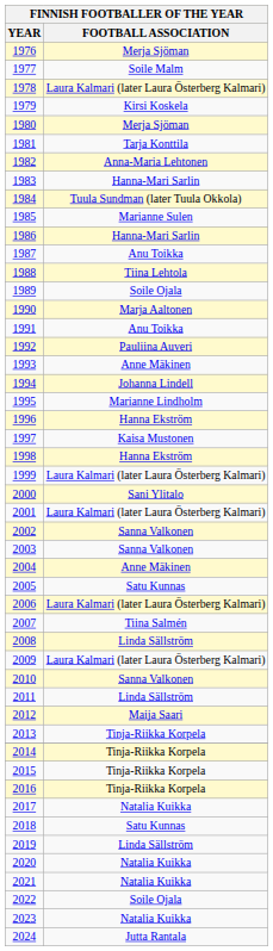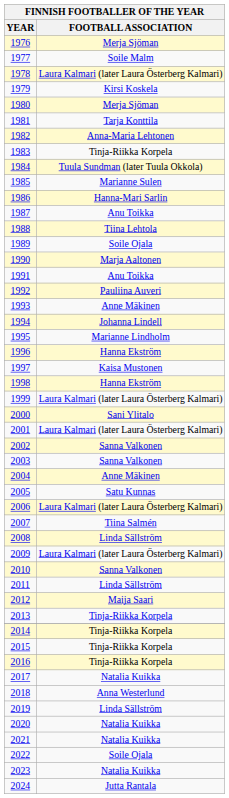 <table class="wikitable" style="text-align:center;font-size:100%;">
 <tr style="background:beige">
 <th colspan="4"> FINNISH FOOTBALLER OF THE YEAR </th>
 </tr>
 <tr style="background:beige">
 <th>YEAR</th>
 <th>FOOTBALL ASSOCIATION</th>
 </tr>
 <tr style="background:lemonchiffon">
 <td align="center"><a href='#'>1976</a></td>
 <td><a href='#'>Merja Sjöman</a></td>
 </tr>
 <tr>
 <td align="center"><a href='#'>1977</a></td>
 <td><a href='#'>Soile Malm</a></td>
 </tr>
 <tr style="background:lemonchiffon">
 <td align="center"><a href='#'>1978</a></td>
 <td><a href='#'>Laura Kalmari</a> (later Laura Österberg Kalmari)</td>
 </tr>
 <tr>
 <td align="center"><a href='#'>1979</a></td>
 <td><a href='#'>Kirsi Koskela</a></td>
 </tr>
 <tr style="background:lemonchiffon">
 <td align="center"><a href='#'>1980</a></td>
 <td><a href='#'>Merja Sjöman</a></td>
 </tr>
 <tr>
 <td align="center"><a href='#'>1981</a></td>
 <td><a href='#'>Tarja Konttila</a></td>
 </tr>
 <tr style="background:lemonchiffon">
 <td align="center"><a href='#'>1982</a></td>
 <td><a href='#'>Anna-Maria Lehtonen</a></td>
 </tr>
 <tr>
 <td align="center"><a href='#'>1983</a></td>
-<td><a href='#'>Hanna-Mari Sarlin</a></td>
+<td>Tinja-Riikka Korpela</td>
 </tr>
 <tr style="background:lemonchiffon">
 <td align="center"><a href='#'>1984</a></td>
 <td><a href='#'>Tuula Sundman</a> (later Tuula Okkola)</td>
 </tr>
 <tr>
 <td align="center"><a href='#'>1985</a></td>
 <td><a href='#'>Marianne Sulen</a></td>
 </tr>
 <tr style="background:lemonchiffon">
 <td align="center"><a href='#'>1986</a></td>
 <td><a href='#'>Hanna-Mari Sarlin</a></td>
 </tr>
 <tr>
 <td align="center"><a href='#'>1987</a></td>
 <td><a href='#'>Anu Toikka</a></td>
 </tr>
 <tr style="background:lemonchiffon">
 <td align="center"><a href='#'>1988</a></td>
 <td><a href='#'>Tiina Lehtola</a></td>
 </tr>
 <tr>
 <td align="center"><a href='#'>1989</a></td>
 <td><a href='#'>Soile Ojala</a></td>
 </tr>
 <tr style="background:lemonchiffon">
 <td align="center"><a href='#'>1990</a></td>
 <td><a href='#'>Marja Aaltonen</a></td>
 </tr>
 <tr>
 <td align="center"><a href='#'>1991</a></td>
 <td><a href='#'>Anu Toikka</a></td>
 </tr>
 <tr style="background:lemonchiffon">
 <td align="center"><a href='#'>1992</a></td>
 <td><a href='#'>Pauliina Auveri</a></td>
 </tr>
 <tr>
 <td align="center"><a href='#'>1993</a></td>
 <td><a href='#'>Anne Mäkinen</a></td>
 </tr>
 <tr style="background:lemonchiffon">
 <td align="center"><a href='#'>1994</a></td>
 <td><a href='#'>Johanna Lindell</a></td>
 </tr>
 <tr>
 <td align="center"><a href='#'>1995</a></td>
 <td><a href='#'>Marianne Lindholm</a></td>
 </tr>
 <tr style="background:lemonchiffon">
 <td align="center"><a href='#'>1996</a></td>
 <td><a href='#'>Hanna Ekström</a></td>
 </tr>
 <tr>
 <td align="center"><a href='#'>1997</a></td>
 <td><a href='#'>Kaisa Mustonen</a></td>
 </tr>
 <tr style="background:lemonchiffon">
 <td align="center"><a href='#'>1998</a></td>
 <td><a href='#'>Hanna Ekström</a></td>
 </tr>
 <tr>
 <td align="center"><a href='#'>1999</a></td>
 <td><a href='#'>Laura Kalmari</a> (later Laura Österberg Kalmari)</td>
 </tr>
 <tr style="background:lemonchiffon">
 <td align="center"><a href='#'>2000</a></td>
 <td><a href='#'>Sani Ylitalo</a></td>
 </tr>
 <tr>
 <td align="center"><a href='#'>2001</a></td>
 <td><a href='#'>Laura Kalmari</a> (later Laura Österberg Kalmari)</td>
 </tr>
 <tr style="background:lemonchiffon">
 <td align="center"><a href='#'>2002</a></td>
 <td><a href='#'>Sanna Valkonen</a></td>
 </tr>
 <tr>
 <td align="center"><a href='#'>2003</a></td>
 <td><a href='#'>Sanna Valkonen</a></td>
 </tr>
 <tr style="background:lemonchiffon">
 <td align="center"><a href='#'>2004</a></td>
 <td><a href='#'>Anne Mäkinen</a></td>
 </tr>
 <tr>
 <td align="center"><a href='#'>2005</a></td>
 <td><a href='#'>Satu Kunnas</a></td>
 </tr>
 <tr style="background:lemonchiffon">
 <td align="center"><a href='#'>2006</a></td>
 <td><a href='#'>Laura Kalmari</a> (later Laura Österberg Kalmari)</td>
 </tr>
 <tr>
 <td align="center"><a href='#'>2007</a></td>
 <td><a href='#'>Tiina Salmén</a></td>
 </tr>
 <tr style="background:lemonchiffon">
 <td align="center"><a href='#'>2008</a></td>
 <td><a href='#'>Linda Sällström</a></td>
 </tr>
 <tr>
 <td align="center"><a href='#'>2009</a></td>
 <td><a href='#'>Laura Kalmari</a> (later Laura Österberg Kalmari)</td>
 </tr>
 <tr style="background:lemonchiffon">
 <td align="center"><a href='#'>2010</a></td>
 <td><a href='#'>Sanna Valkonen</a></td>
 </tr>
 <tr>
 <td align="center"><a href='#'>2011</a></td>
 <td><a href='#'>Linda Sällström</a></td>
 </tr>
 <tr style="background:lemonchiffon">
 <td align="center"><a href='#'>2012</a></td>
 <td><a href='#'>Maija Saari</a></td>
 </tr>
 <tr>
 <td align="center"><a href='#'>2013</a></td>
 <td><a href='#'>Tinja-Riikka Korpela</a></td>
 </tr>
 <tr>
 </tr>
 <tr style="background:lemonchiffon">
 <td align="center"><a href='#'>2014</a></td>
 <td>Tinja-Riikka Korpela</td>
 </tr>
 <tr>
 <td align="center"><a href='#'>2015</a></td>
 <td>Tinja-Riikka Korpela</td>
 </tr>
 <tr style="background:lemonchiffon">
 <td align="center"><a href='#'>2016</a></td>
 <td>Tinja-Riikka Korpela</td>
 </tr>
 <tr>
 <td align="center"><a href='#'>2017</a></td>
 <td><a href='#'>Natalia Kuikka</a></td>
 </tr>
 <tr>
 <td align="center"><a href='#'>2018</a></td>
-<td><a href='#'>Satu Kunnas</a></td>
+<td><a href='#'>Anna Westerlund</a></td>
 </tr>
 <tr>
 <td align="center"><a href='#'>2019</a></td>
 <td><a href='#'>Linda Sällström</a></td>
 </tr>
 <tr>
 <td align="center"><a href='#'>2020</a></td>
 <td><a href='#'>Natalia Kuikka</a></td>
 </tr>
 <tr>
 <td><a href='#'>2021</a></td>
 <td><a href='#'>Natalia Kuikka</a></td>
 </tr>
 <tr>
 <td><a href='#'>2022</a></td>
 <td><a href='#'>Soile Ojala</a></td>
 </tr>
 <tr>
 <td><a href='#'>2023</a></td>
 <td><a href='#'>Natalia Kuikka</a></td>
 </tr>
 <tr>
 <td><a href='#'>2024</a></td>
 <td><a href='#'>Jutta Rantala</a></td>
 </tr>
 </table>
